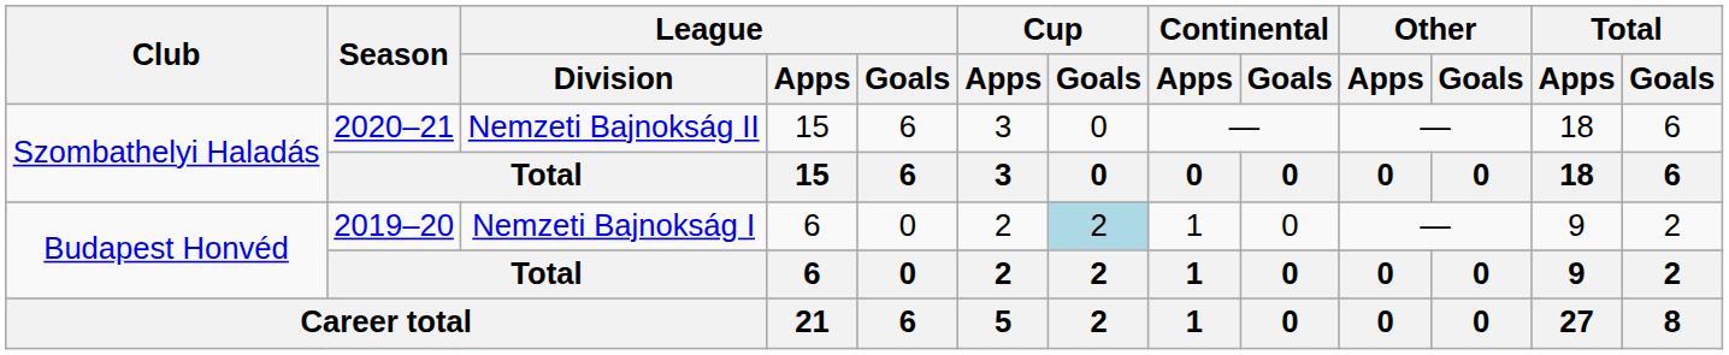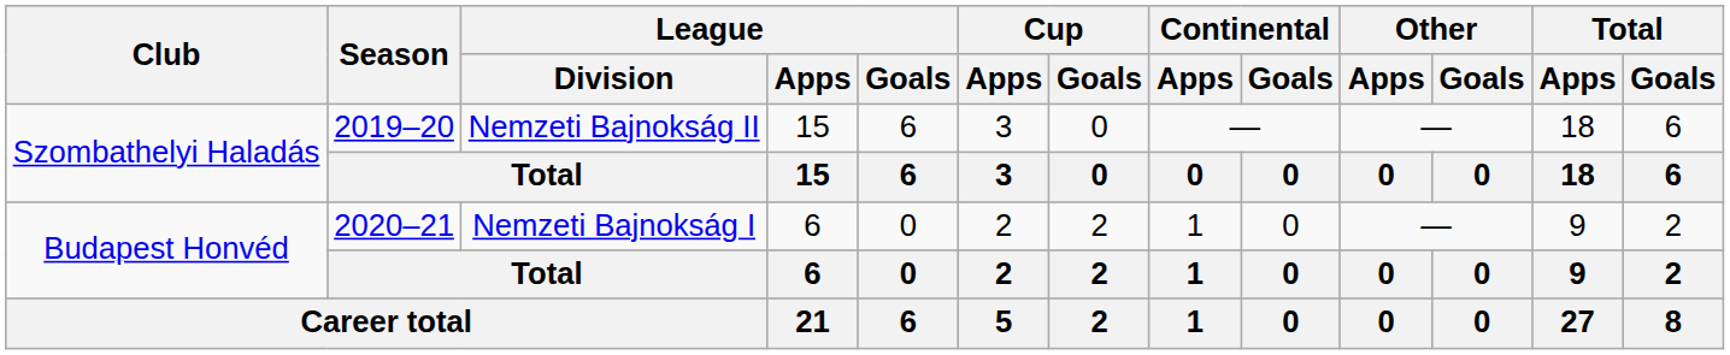 <table class="wikitable" style="text-align:center">
 <tr>
 <th rowspan="2">Club</th>
 <th rowspan="2">Season</th>
 <th colspan="3">League</th>
 <th colspan="2">Cup</th>
 <th colspan="2">Continental</th>
 <th colspan="2">Other</th>
 <th colspan="2">Total</th>
 </tr>
 <tr>
 <th>Division</th>
 <th>Apps</th>
 <th>Goals</th>
 <th>Apps</th>
 <th>Goals</th>
 <th>Apps</th>
 <th>Goals</th>
 <th>Apps</th>
 <th>Goals</th>
 <th>Apps</th>
 <th>Goals</th>
 </tr>
 <tr>
 <td rowspan="2"><a href='#'>Szombathelyi Haladás</a></td>
-<td><a href='#'>2020–21</a></td>
+<td><a href='#'>2019–20</a></td>
 <td><a href='#'>Nemzeti Bajnokság II</a></td>
 <td>15</td>
 <td>6</td>
 <td>3</td>
 <td>0</td>
 <td colspan="2">—</td>
 <td colspan="2">—</td>
 <td>18</td>
 <td>6</td>
 </tr>
 <tr>
 <th colspan="2">Total</th>
 <th>15</th>
 <th>6</th>
 <th>3</th>
 <th>0</th>
 <th>0</th>
 <th>0</th>
 <th>0</th>
 <th>0</th>
 <th>18</th>
 <th>6</th>
 </tr>
 <tr>
 <td rowspan="2"><a href='#'>Budapest Honvéd</a></td>
-<td><a href='#'>2019–20</a></td>
+<td><a href='#'>2020–21</a></td>
 <td><a href='#'>Nemzeti Bajnokság I</a></td>
 <td>6</td>
 <td>0</td>
 <td>2</td>
-<td style="background: lightblue;">2</td>
+<td>2</td>
 <td>1</td>
 <td>0</td>
 <td colspan="2">—</td>
 <td>9</td>
 <td>2</td>
 </tr>
 <tr>
 <th colspan="2">Total</th>
 <th>6</th>
 <th>0</th>
 <th>2</th>
 <th>2</th>
 <th>1</th>
 <th>0</th>
 <th>0</th>
 <th>0</th>
 <th>9</th>
 <th>2</th>
 </tr>
 <tr>
 <th colspan="3">Career total</th>
 <th>21</th>
 <th>6</th>
 <th>5</th>
 <th>2</th>
 <th>1</th>
 <th>0</th>
 <th>0</th>
 <th>0</th>
 <th>27</th>
 <th>8</th>
 </tr>
 </table>
